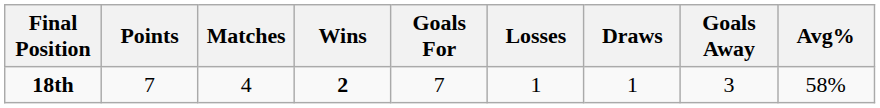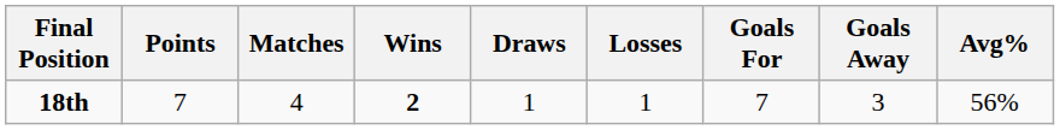 <table class="wikitable" style="font-size: 95%; text-align: center;">
 <tr>
 <th width=60>Final Position</th>
 <th width=60>Points</th>
 <th width=60>Matches</th>
 <th width=60>Wins</th>
+<th width=60>Draws</th>
+<th width=60>Losses</th>
 <th width=60>Goals For</th>
-<th width=60>Losses</th>
-<th width=60>Draws</th>
 <th width=60>Goals Away</th>
 <th width=60>Avg%</th>
 </tr>
 <tr>
 <td><strong>18th</strong></td>
 <td>7</td>
 <td>4</td>
 <td><strong>2</strong></td>
-<td>7</td>
 <td>1</td>
 <td>1</td>
+<td>7</td>
 <td>3</td>
-<td>58%</td>
+<td>56%</td>
 </tr>
 </table>
